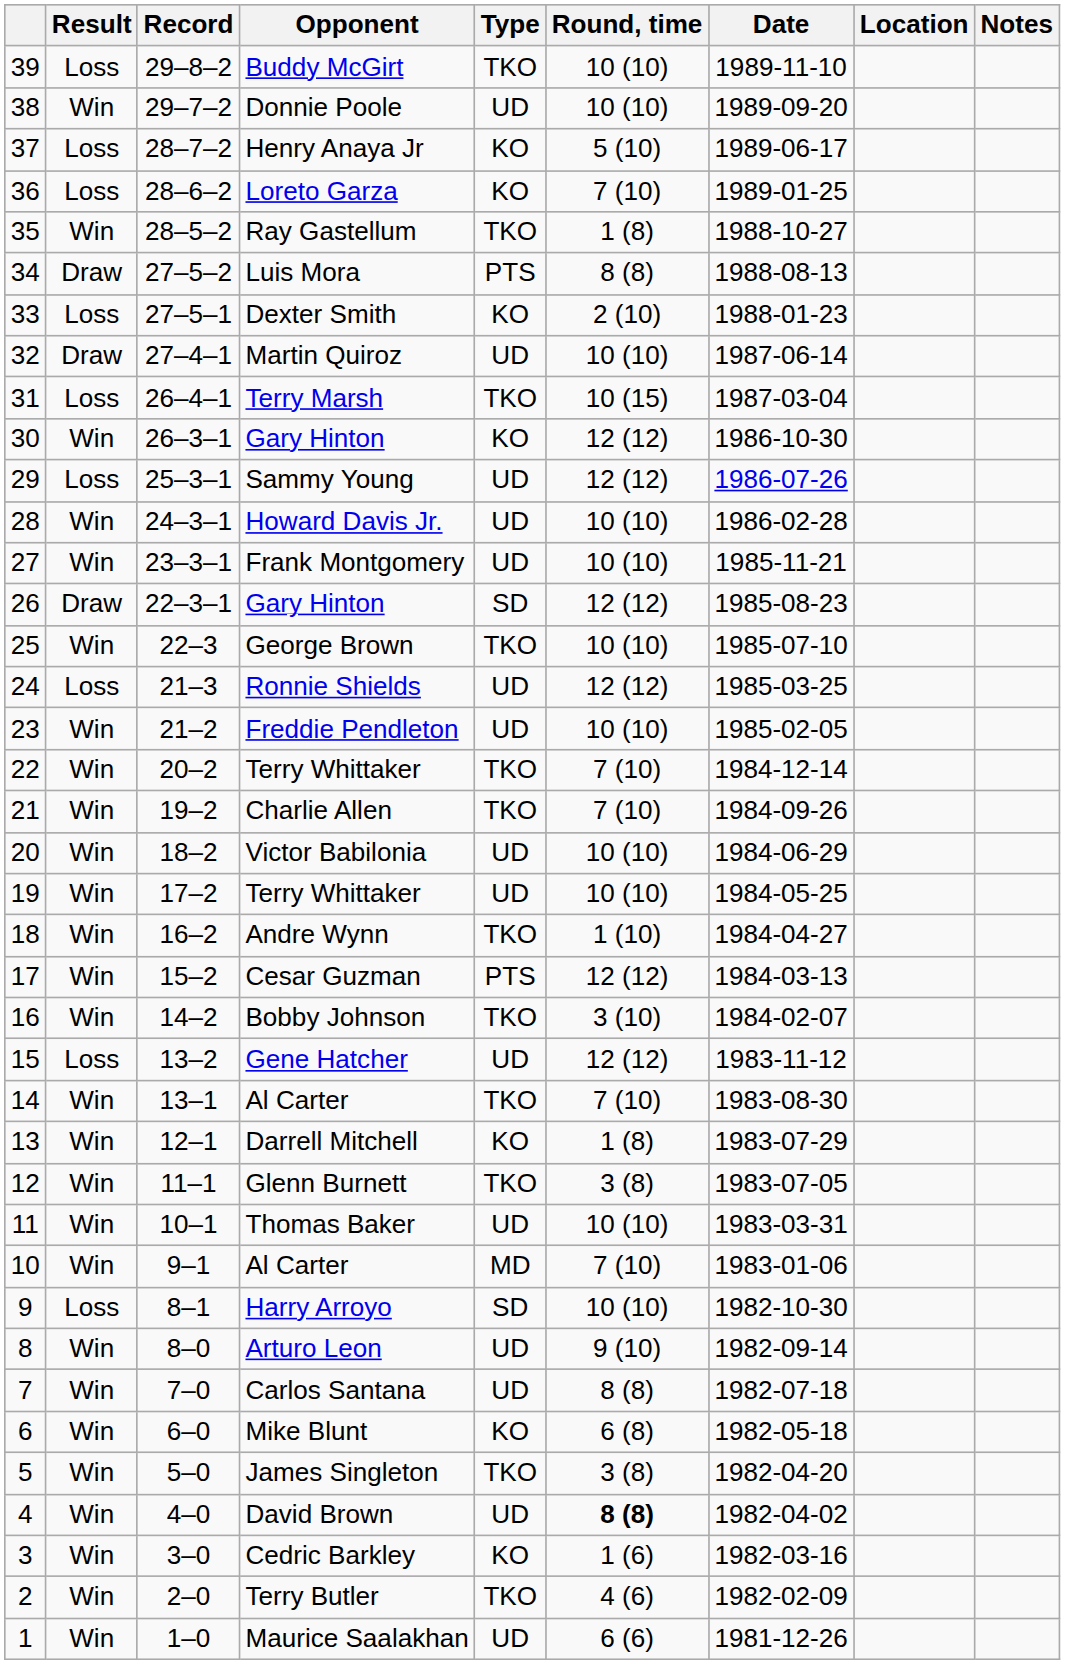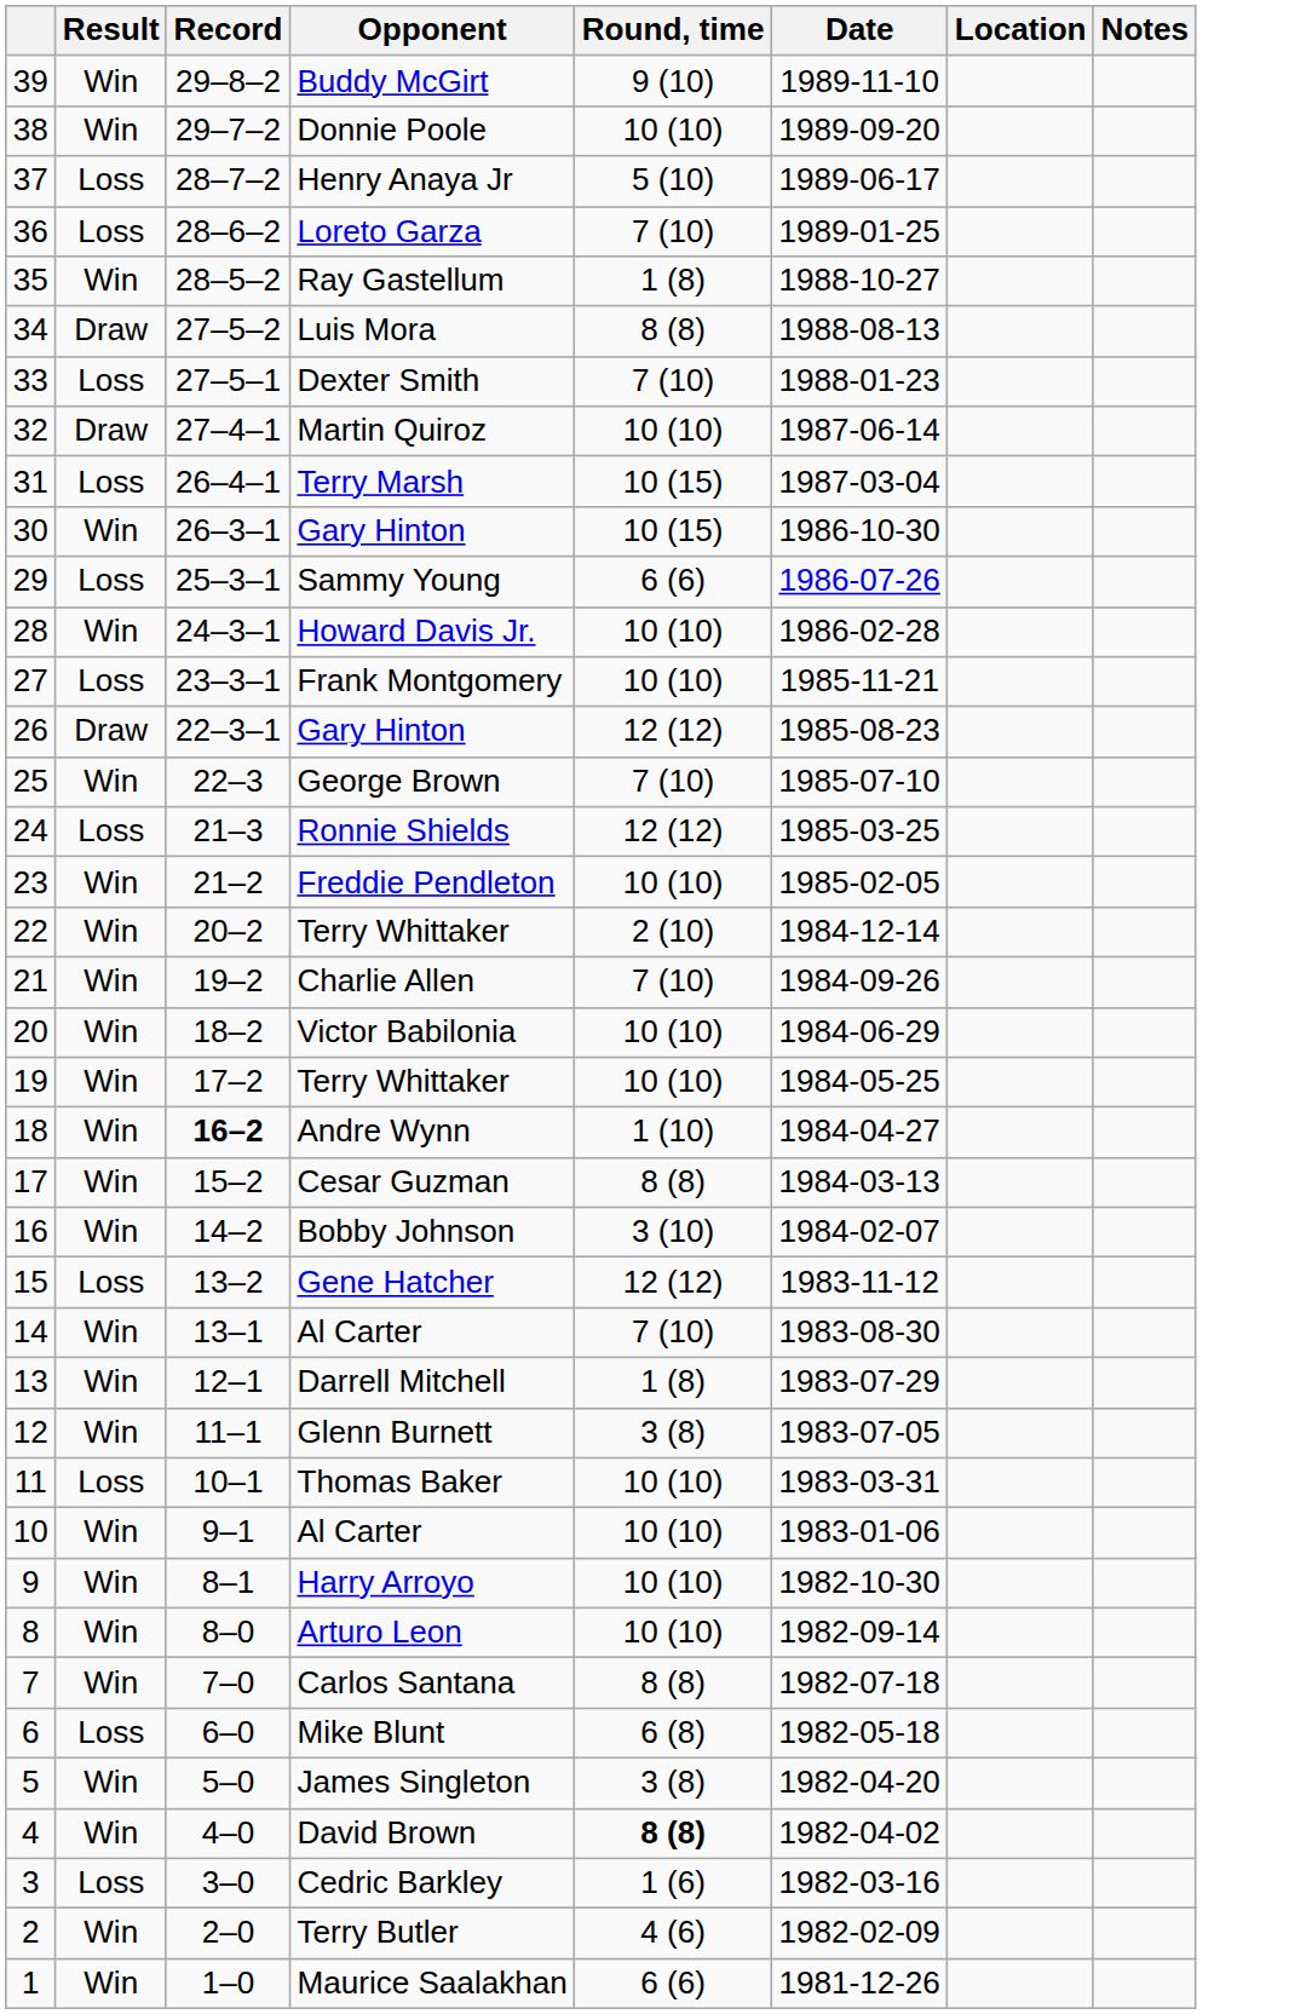 <table class=wikitable style=text-align:center>
 <tr>
 <th></th>
 <th>Result</th>
 <th>Record</th>
 <th>Opponent</th>
-<th>Type</th>
 <th>Round, time</th>
 <th>Date</th>
 <th>Location</th>
 <th>Notes</th>
 </tr>
 <tr>
 <td>39</td>
-<td>Loss</td>
+<td>Win</td>
 <td>29–8–2</td>
 <td align=left><a href='#'>Buddy McGirt</a></td>
-<td>TKO</td>
-<td>10 (10)</td>
+<td>9 (10)</td>
 <td>1989-11-10</td>
 <td align=left></td>
 <td align=left></td>
 </tr>
 <tr>
 <td>38</td>
 <td>Win</td>
 <td>29–7–2</td>
 <td align=left>Donnie Poole</td>
-<td>UD</td>
 <td>10 (10)</td>
 <td>1989-09-20</td>
 <td align=left></td>
 <td align=left></td>
 </tr>
 <tr>
 <td>37</td>
 <td>Loss</td>
 <td>28–7–2</td>
 <td align=left>Henry Anaya Jr</td>
-<td>KO</td>
 <td>5 (10)</td>
 <td>1989-06-17</td>
 <td align=left></td>
 <td align=left></td>
 </tr>
 <tr>
 <td>36</td>
 <td>Loss</td>
 <td>28–6–2</td>
 <td align=left><a href='#'>Loreto Garza</a></td>
-<td>KO</td>
 <td>7 (10)</td>
 <td>1989-01-25</td>
 <td align=left></td>
 <td align=left></td>
 </tr>
 <tr>
 <td>35</td>
 <td>Win</td>
 <td>28–5–2</td>
 <td align=left>Ray Gastellum</td>
-<td>TKO</td>
 <td>1 (8)</td>
 <td>1988-10-27</td>
 <td align=left></td>
 <td align=left></td>
 </tr>
 <tr>
 <td>34</td>
 <td>Draw</td>
 <td>27–5–2</td>
 <td align=left>Luis Mora</td>
-<td>PTS</td>
 <td>8 (8)</td>
 <td>1988-08-13</td>
 <td align=left></td>
 <td align=left></td>
 </tr>
 <tr>
 <td>33</td>
 <td>Loss</td>
 <td>27–5–1</td>
 <td align=left>Dexter Smith</td>
-<td>KO</td>
-<td>2 (10)</td>
+<td>7 (10)</td>
 <td>1988-01-23</td>
 <td align=left></td>
 <td align=left></td>
 </tr>
 <tr>
 <td>32</td>
 <td>Draw</td>
 <td>27–4–1</td>
 <td align=left>Martin Quiroz</td>
-<td>UD</td>
 <td>10 (10)</td>
 <td>1987-06-14</td>
 <td align=left></td>
 <td align=left></td>
 </tr>
 <tr>
 <td>31</td>
 <td>Loss</td>
 <td>26–4–1</td>
 <td align=left><a href='#'>Terry Marsh</a></td>
-<td>TKO</td>
 <td>10 (15)</td>
 <td>1987-03-04</td>
 <td align=left></td>
 <td align=left></td>
 </tr>
 <tr>
 <td>30</td>
 <td>Win</td>
 <td>26–3–1</td>
 <td align=left><a href='#'>Gary Hinton</a></td>
-<td>KO</td>
-<td>12 (12)</td>
+<td>10 (15)</td>
 <td>1986-10-30</td>
 <td align=left></td>
 <td align=left></td>
 </tr>
 <tr>
 <td>29</td>
 <td>Loss</td>
 <td>25–3–1</td>
 <td align=left>Sammy Young</td>
-<td>UD</td>
-<td>12 (12)</td>
+<td>6 (6)</td>
 <td><a href='#'>1986-07-26</a></td>
 <td align=left></td>
 <td align=left></td>
 </tr>
 <tr>
 <td>28</td>
 <td>Win</td>
 <td>24–3–1</td>
 <td align=left><a href='#'>Howard Davis Jr.</a></td>
-<td>UD</td>
 <td>10 (10)</td>
 <td>1986-02-28</td>
 <td align=left></td>
 <td align=left></td>
 </tr>
 <tr>
 <td>27</td>
-<td>Win</td>
+<td>Loss</td>
 <td>23–3–1</td>
 <td align=left>Frank Montgomery</td>
-<td>UD</td>
 <td>10 (10)</td>
 <td>1985-11-21</td>
 <td align=left></td>
 <td align=left></td>
 </tr>
 <tr>
 <td>26</td>
 <td>Draw</td>
 <td>22–3–1</td>
 <td align=left><a href='#'>Gary Hinton</a></td>
-<td>SD</td>
 <td>12 (12)</td>
 <td>1985-08-23</td>
 <td align=left></td>
 <td align=left></td>
 </tr>
 <tr>
 <td>25</td>
 <td>Win</td>
 <td>22–3</td>
 <td align=left>George Brown</td>
-<td>TKO</td>
-<td>10 (10)</td>
+<td>7 (10)</td>
 <td>1985-07-10</td>
 <td align=left></td>
 <td align=left></td>
 </tr>
 <tr>
 <td>24</td>
 <td>Loss</td>
 <td>21–3</td>
 <td align=left><a href='#'>Ronnie Shields</a></td>
-<td>UD</td>
 <td>12 (12)</td>
 <td>1985-03-25</td>
 <td align=left></td>
 <td align=left></td>
 </tr>
 <tr>
 <td>23</td>
 <td>Win</td>
 <td>21–2</td>
 <td align=left><a href='#'>Freddie Pendleton</a></td>
-<td>UD</td>
 <td>10 (10)</td>
 <td>1985-02-05</td>
 <td align=left></td>
 <td align=left></td>
 </tr>
 <tr>
 <td>22</td>
 <td>Win</td>
 <td>20–2</td>
 <td align=left>Terry Whittaker</td>
-<td>TKO</td>
-<td>7 (10)</td>
+<td>2 (10)</td>
 <td>1984-12-14</td>
 <td align=left></td>
 <td align=left></td>
 </tr>
 <tr>
 <td>21</td>
 <td>Win</td>
 <td>19–2</td>
 <td align=left>Charlie Allen</td>
-<td>TKO</td>
 <td>7 (10)</td>
 <td>1984-09-26</td>
 <td align=left></td>
 <td align=left></td>
 </tr>
 <tr>
 <td>20</td>
 <td>Win</td>
 <td>18–2</td>
 <td align=left>Victor Babilonia</td>
-<td>UD</td>
 <td>10 (10)</td>
 <td>1984-06-29</td>
 <td align=left></td>
 <td align=left></td>
 </tr>
 <tr>
 <td>19</td>
 <td>Win</td>
 <td>17–2</td>
 <td align=left>Terry Whittaker</td>
-<td>UD</td>
 <td>10 (10)</td>
 <td>1984-05-25</td>
 <td align=left></td>
 <td align=left></td>
 </tr>
 <tr>
 <td>18</td>
 <td>Win</td>
-<td>16–2</td>
+<td><strong>16–2</strong></td>
 <td align=left>Andre Wynn</td>
-<td>TKO</td>
 <td>1 (10)</td>
 <td>1984-04-27</td>
 <td align=left></td>
 <td align=left></td>
 </tr>
 <tr>
 <td>17</td>
 <td>Win</td>
 <td>15–2</td>
 <td align=left>Cesar Guzman</td>
-<td>PTS</td>
-<td>12 (12)</td>
+<td>8 (8)</td>
 <td>1984-03-13</td>
 <td align=left></td>
 <td align=left></td>
 </tr>
 <tr>
 <td>16</td>
 <td>Win</td>
 <td>14–2</td>
 <td align=left>Bobby Johnson</td>
-<td>TKO</td>
 <td>3 (10)</td>
 <td>1984-02-07</td>
 <td align=left></td>
 <td align=left></td>
 </tr>
 <tr>
 <td>15</td>
 <td>Loss</td>
 <td>13–2</td>
 <td align=left><a href='#'>Gene Hatcher</a></td>
-<td>UD</td>
 <td>12 (12)</td>
 <td>1983-11-12</td>
 <td align=left></td>
 <td align=left></td>
 </tr>
 <tr>
 <td>14</td>
 <td>Win</td>
 <td>13–1</td>
 <td align=left>Al Carter</td>
-<td>TKO</td>
 <td>7 (10)</td>
 <td>1983-08-30</td>
 <td align=left></td>
 <td align=left></td>
 </tr>
 <tr>
 <td>13</td>
 <td>Win</td>
 <td>12–1</td>
 <td align=left>Darrell Mitchell</td>
-<td>KO</td>
 <td>1 (8)</td>
 <td>1983-07-29</td>
 <td align=left></td>
 <td align=left></td>
 </tr>
 <tr>
 <td>12</td>
 <td>Win</td>
 <td>11–1</td>
 <td align=left>Glenn Burnett</td>
-<td>TKO</td>
 <td>3 (8)</td>
 <td>1983-07-05</td>
 <td align=left></td>
 <td align=left></td>
 </tr>
 <tr>
 <td>11</td>
-<td>Win</td>
+<td>Loss</td>
 <td>10–1</td>
 <td align=left>Thomas Baker</td>
-<td>UD</td>
 <td>10 (10)</td>
 <td>1983-03-31</td>
 <td align=left></td>
 <td align=left></td>
 </tr>
 <tr>
 <td>10</td>
 <td>Win</td>
 <td>9–1</td>
 <td align=left>Al Carter</td>
-<td>MD</td>
-<td>7 (10)</td>
+<td>10 (10)</td>
 <td>1983-01-06</td>
 <td align=left></td>
 <td align=left></td>
 </tr>
 <tr>
 <td>9</td>
-<td>Loss</td>
+<td>Win</td>
 <td>8–1</td>
 <td align=left><a href='#'>Harry Arroyo</a></td>
-<td>SD</td>
 <td>10 (10)</td>
 <td>1982-10-30</td>
 <td align=left></td>
 <td align=left></td>
 </tr>
 <tr>
 <td>8</td>
 <td>Win</td>
 <td>8–0</td>
 <td align=left><a href='#'>Arturo Leon</a></td>
-<td>UD</td>
-<td>9 (10)</td>
+<td>10 (10)</td>
 <td>1982-09-14</td>
 <td align=left></td>
 <td align=left></td>
 </tr>
 <tr>
 <td>7</td>
 <td>Win</td>
 <td>7–0</td>
 <td align=left>Carlos Santana</td>
-<td>UD</td>
 <td>8 (8)</td>
 <td>1982-07-18</td>
 <td align=left></td>
 <td align=left></td>
 </tr>
 <tr>
 <td>6</td>
-<td>Win</td>
+<td>Loss</td>
 <td>6–0</td>
 <td align=left>Mike Blunt</td>
-<td>KO</td>
 <td>6 (8)</td>
 <td>1982-05-18</td>
 <td align=left></td>
 <td align=left></td>
 </tr>
 <tr>
 <td>5</td>
 <td>Win</td>
 <td>5–0</td>
 <td align=left>James Singleton</td>
-<td>TKO</td>
 <td>3 (8)</td>
 <td>1982-04-20</td>
 <td align=left></td>
 <td align=left></td>
 </tr>
 <tr>
 <td>4</td>
 <td>Win</td>
 <td>4–0</td>
 <td align=left>David Brown</td>
-<td>UD</td>
 <td><strong>8 (8)</strong></td>
 <td>1982-04-02</td>
 <td align=left></td>
 <td align=left></td>
 </tr>
 <tr>
 <td>3</td>
-<td>Win</td>
+<td>Loss</td>
 <td>3–0</td>
 <td align=left>Cedric Barkley</td>
-<td>KO</td>
 <td>1 (6)</td>
 <td>1982-03-16</td>
 <td align=left></td>
 <td align=left></td>
 </tr>
 <tr>
 <td>2</td>
 <td>Win</td>
 <td>2–0</td>
 <td align=left>Terry Butler</td>
-<td>TKO</td>
 <td>4 (6)</td>
 <td>1982-02-09</td>
 <td align=left></td>
 <td align=left></td>
 </tr>
 <tr>
 <td>1</td>
 <td>Win</td>
 <td>1–0</td>
 <td align=left>Maurice Saalakhan</td>
-<td>UD</td>
 <td>6 (6)</td>
 <td>1981-12-26</td>
 <td align=left></td>
 <td align=left></td>
 </tr>
 </table>
